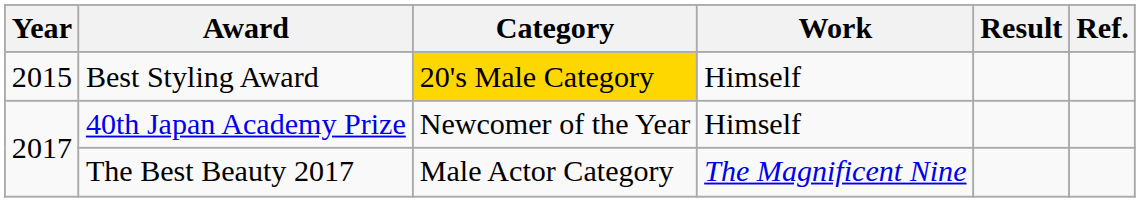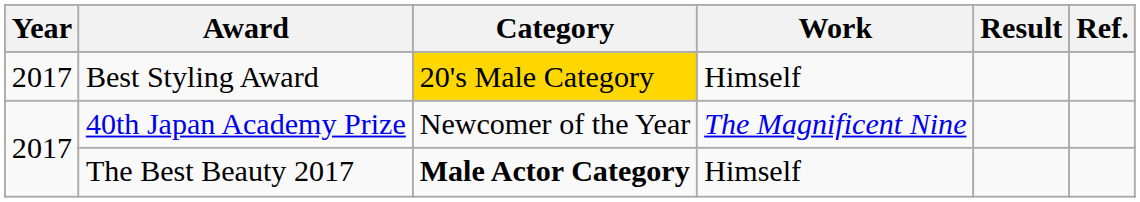 <table class="wikitable">
 <tr>
 <th>Year</th>
 <th>Award</th>
 <th>Category</th>
 <th>Work</th>
 <th>Result</th>
 <th>Ref.</th>
 </tr>
 <tr>
-<td>2015</td>
+<td>2017</td>
 <td>Best Styling Award</td>
 <td style="background: gold;">20's Male Category</td>
 <td>Himself</td>
 <td></td>
 <td></td>
 </tr>
 <tr>
 <td rowspan="2">2017</td>
 <td><a href='#'>40th Japan Academy Prize</a></td>
 <td>Newcomer of the Year</td>
-<td>Himself</td>
+<td><em><a href='#'>The Magnificent Nine</a></em></td>
 <td></td>
 <td></td>
 </tr>
 <tr>
 <td>The Best Beauty 2017</td>
-<td>Male Actor Category</td>
-<td><em><a href='#'>The Magnificent Nine</a></em></td>
+<td><strong>Male Actor Category</strong></td>
+<td>Himself</td>
 <td></td>
 <td></td>
 </tr>
 </table>
